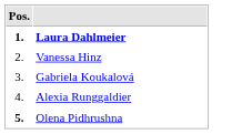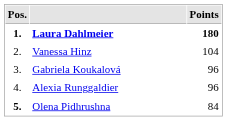 <table cellspacing="1" cellpadding="3" style="border:1px solid #AAAAAA;font-size:90%">
 <tr bgcolor="#E4E4E4">
 <th style="border-bottom:1px solid #AAAAAA" width=10>Pos.</th>
 <th style="border-bottom:1px solid #AAAAAA" width=200></th>
+<th style="border-bottom:1px solid #AAAAAA" width=20>Points</th>
 </tr>
 <tr>
 <td align="center"><strong>1.</strong></td>
 <td><strong> <a href='#'>Laura Dahlmeier</a></strong></td>
+<td align="right"><strong>180</strong></td>
 </tr>
 <tr>
 <td align="center">2.</td>
 <td> <a href='#'>Vanessa Hinz</a></td>
+<td align="right">104</td>
 </tr>
 <tr>
 <td align="center">3.</td>
 <td> <a href='#'>Gabriela Koukalová</a></td>
+<td align="right">96</td>
 </tr>
 <tr>
 <td align="center">4.</td>
 <td> <a href='#'>Alexia Runggaldier</a></td>
+<td align="right">96</td>
 </tr>
 <tr>
 <td align="center"><strong>5.</strong></td>
 <td> <a href='#'>Olena Pidhrushna</a></td>
+<td align="right">84</td>
 </tr>
 </table>
